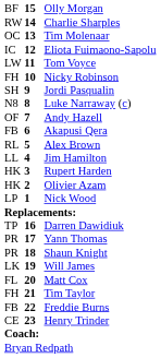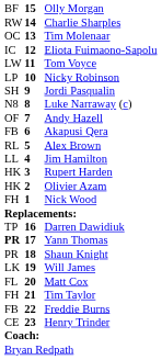 <table style="font-size: 90%" cellspacing="0" cellpadding="0">
 <tr>
 <th width="25"></th>
 <th width="25"></th>
 </tr>
 <tr>
 <td>BF</td>
 <td><strong>15</strong></td>
 <td> <a href='#'>Olly Morgan</a></td>
 </tr>
 <tr>
 <td>RW</td>
 <td><strong>14</strong></td>
 <td> <a href='#'>Charlie Sharples</a></td>
 </tr>
 <tr>
 <td>OC</td>
 <td><strong>13</strong></td>
 <td> <a href='#'>Tim Molenaar</a></td>
 </tr>
 <tr>
 <td>IC</td>
 <td><strong>12</strong></td>
 <td> <a href='#'>Eliota Fuimaono-Sapolu</a></td>
 </tr>
 <tr>
 <td>LW</td>
 <td><strong>11</strong></td>
 <td> <a href='#'>Tom Voyce</a></td>
 </tr>
 <tr>
-<td>FH</td>
+<td>LP</td>
 <td><strong>10</strong></td>
 <td> <a href='#'>Nicky Robinson</a></td>
 </tr>
 <tr>
 <td>SH</td>
 <td><strong>9</strong></td>
 <td> <a href='#'>Jordi Pasqualin</a></td>
 </tr>
 <tr>
 <td>N8</td>
 <td><strong>8</strong></td>
 <td> <a href='#'>Luke Narraway</a> (<a href='#'>c</a>)</td>
 </tr>
 <tr>
 <td>OF</td>
 <td><strong>7</strong></td>
 <td> <a href='#'>Andy Hazell</a></td>
 </tr>
 <tr>
 <td>FB</td>
 <td><strong>6</strong></td>
 <td> <a href='#'>Akapusi Qera</a></td>
 </tr>
 <tr>
 <td>RL</td>
 <td><strong>5</strong></td>
 <td> <a href='#'>Alex Brown</a></td>
 </tr>
 <tr>
 <td>LL</td>
 <td><strong>4</strong></td>
 <td> <a href='#'>Jim Hamilton</a></td>
 </tr>
 <tr>
 <td>HK</td>
 <td><strong>3</strong></td>
 <td> <a href='#'>Rupert Harden</a></td>
 </tr>
 <tr>
 <td>HK</td>
 <td><strong>2</strong></td>
 <td> <a href='#'>Olivier Azam</a></td>
 </tr>
 <tr>
-<td>LP</td>
+<td>FH</td>
 <td><strong>1</strong></td>
 <td> <a href='#'>Nick Wood</a></td>
 </tr>
 <tr>
 <td colspan="3"><strong>Replacements:</strong></td>
 </tr>
 <tr>
 <td>TP</td>
 <td><strong>16</strong></td>
 <td> <a href='#'>Darren Dawidiuk</a></td>
 </tr>
 <tr>
-<td>PR</td>
+<td><strong>PR</strong></td>
 <td><strong>17</strong></td>
 <td> <a href='#'>Yann Thomas</a></td>
 </tr>
 <tr>
 <td>PR</td>
 <td><strong>18</strong></td>
 <td> <a href='#'>Shaun Knight</a></td>
 </tr>
 <tr>
 <td>LK</td>
 <td><strong>19</strong></td>
 <td> <a href='#'>Will James</a></td>
 </tr>
 <tr>
 <td>FL</td>
 <td><strong>20</strong></td>
 <td> <a href='#'>Matt Cox</a></td>
 </tr>
 <tr>
 <td>FH</td>
 <td><strong>21</strong></td>
 <td> <a href='#'>Tim Taylor</a></td>
 </tr>
 <tr>
 <td>FB</td>
 <td><strong>22</strong></td>
 <td> <a href='#'>Freddie Burns</a></td>
 </tr>
 <tr>
 <td>CE</td>
 <td><strong>23</strong></td>
 <td> <a href='#'>Henry Trinder</a></td>
 </tr>
 <tr>
 <td colspan="3"><strong>Coach:</strong></td>
 </tr>
 <tr>
 <td colspan="4"> <a href='#'>Bryan Redpath</a></td>
 </tr>
 </table>
